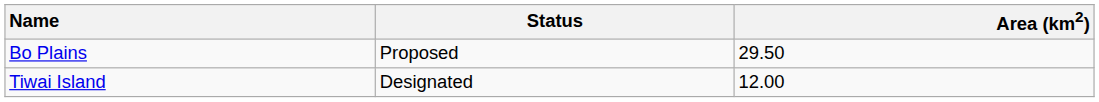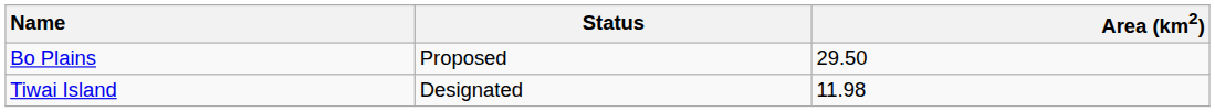 <table width="75%" class="wikitable" style="margin:0 0 1em 1em; clear:right; text-align:left" cellspacing="10" cellpadding="5">
 <tr>
 <th style="text-align:left">Name</th>
 <th style="text-align:centre">Status</th>
 <th style="text-align:right">Area (km<sup>2</sup>)</th>
 </tr>
 <tr ---->
 <td><a href='#'>Bo Plains</a></td>
 <td>Proposed</td>
 <td align=left>29.50</td>
 </tr>
 <tr ---->
 <td><a href='#'>Tiwai Island</a></td>
 <td>Designated</td>
-<td align=left>12.00</td>
+<td align=left>11.98</td>
 </tr>
 </table>
